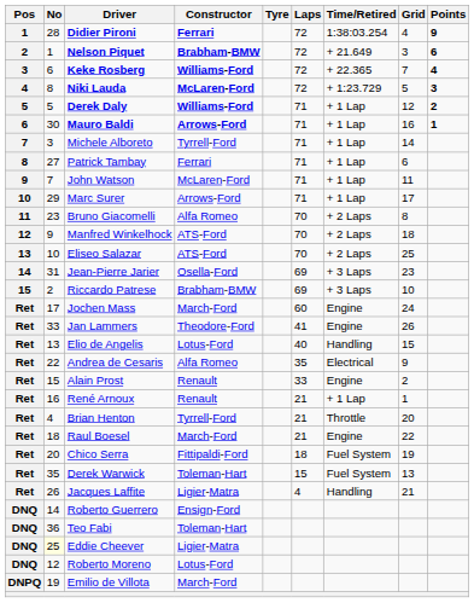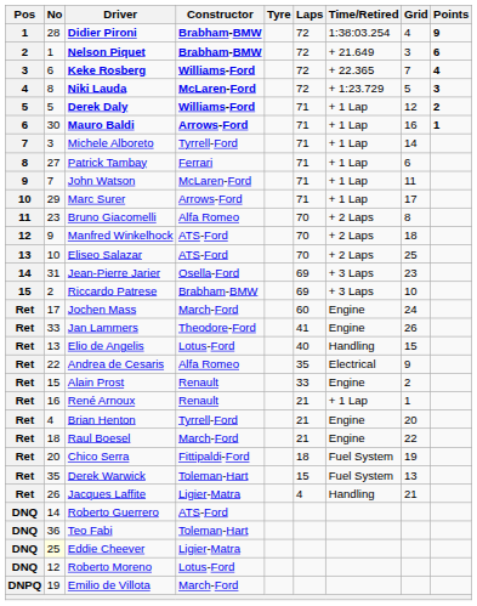 <table class="wikitable" style="font-size:95%;">
 <tr>
 <th>Pos</th>
 <th>No</th>
 <th>Driver</th>
 <th>Constructor</th>
 <th>Tyre</th>
 <th>Laps</th>
 <th>Time/Retired</th>
 <th>Grid</th>
 <th>Points</th>
 </tr>
 <tr>
 <th>1</th>
 <td>28</td>
 <td> <strong><a href='#'>Didier Pironi</a></strong></td>
-<td><strong><a href='#'>Ferrari</a></strong></td>
+<td><strong><a href='#'>Brabham</a>-<a href='#'>BMW</a></strong></td>
 <td></td>
 <td>72</td>
 <td>1:38:03.254</td>
 <td>4</td>
 <td><strong>9</strong></td>
 </tr>
 <tr>
 <th>2</th>
 <td>1</td>
 <td> <strong><a href='#'>Nelson Piquet</a></strong></td>
 <td><strong><a href='#'>Brabham</a>-<a href='#'>BMW</a></strong></td>
 <td></td>
 <td>72</td>
 <td>+ 21.649</td>
 <td>3</td>
 <td><strong>6</strong></td>
 </tr>
 <tr>
 <th>3</th>
 <td>6</td>
 <td> <strong><a href='#'>Keke Rosberg</a></strong></td>
 <td><strong><a href='#'>Williams</a>-<a href='#'>Ford</a></strong></td>
 <td></td>
 <td>72</td>
 <td>+ 22.365</td>
 <td>7</td>
 <td><strong>4</strong></td>
 </tr>
 <tr>
 <th>4</th>
 <td>8</td>
 <td> <strong><a href='#'>Niki Lauda</a></strong></td>
 <td><strong><a href='#'>McLaren</a>-<a href='#'>Ford</a></strong></td>
 <td></td>
 <td>72</td>
 <td>+ 1:23.729</td>
 <td>5</td>
 <td><strong>3</strong></td>
 </tr>
 <tr>
 <th>5</th>
 <td>5</td>
 <td> <strong><a href='#'>Derek Daly</a></strong></td>
 <td><strong><a href='#'>Williams</a>-<a href='#'>Ford</a></strong></td>
 <td></td>
 <td>71</td>
 <td>+ 1 Lap</td>
 <td>12</td>
 <td><strong>2</strong></td>
 </tr>
 <tr>
 <th>6</th>
 <td>30</td>
 <td> <strong><a href='#'>Mauro Baldi</a></strong></td>
 <td><strong><a href='#'>Arrows</a>-<a href='#'>Ford</a></strong></td>
 <td></td>
 <td>71</td>
 <td>+ 1 Lap</td>
 <td>16</td>
 <td><strong>1</strong></td>
 </tr>
 <tr>
 <th>7</th>
 <td>3</td>
 <td> <a href='#'>Michele Alboreto</a></td>
 <td><a href='#'>Tyrrell</a>-<a href='#'>Ford</a></td>
 <td></td>
 <td>71</td>
 <td>+ 1 Lap</td>
 <td>14</td>
 <td> </td>
 </tr>
 <tr>
 <th>8</th>
 <td>27</td>
 <td> <a href='#'>Patrick Tambay</a></td>
 <td><a href='#'>Ferrari</a></td>
 <td></td>
 <td>71</td>
 <td>+ 1 Lap</td>
 <td>6</td>
 <td> </td>
 </tr>
 <tr>
 <th>9</th>
 <td>7</td>
 <td> <a href='#'>John Watson</a></td>
 <td><a href='#'>McLaren</a>-<a href='#'>Ford</a></td>
 <td></td>
 <td>71</td>
 <td>+ 1 Lap</td>
 <td>11</td>
 <td> </td>
 </tr>
 <tr>
 <th>10</th>
 <td>29</td>
 <td> <a href='#'>Marc Surer</a></td>
 <td><a href='#'>Arrows</a>-<a href='#'>Ford</a></td>
 <td></td>
 <td>71</td>
 <td>+ 1 Lap</td>
 <td>17</td>
 <td> </td>
 </tr>
 <tr>
 <th>11</th>
 <td>23</td>
 <td> <a href='#'>Bruno Giacomelli</a></td>
 <td><a href='#'>Alfa Romeo</a></td>
 <td></td>
 <td>70</td>
 <td>+ 2 Laps</td>
 <td>8</td>
 <td> </td>
 </tr>
 <tr>
 <th>12</th>
 <td>9</td>
 <td> <a href='#'>Manfred Winkelhock</a></td>
 <td><a href='#'>ATS</a>-<a href='#'>Ford</a></td>
 <td></td>
 <td>70</td>
 <td>+ 2 Laps</td>
 <td>18</td>
 <td> </td>
 </tr>
 <tr>
 <th>13</th>
 <td>10</td>
 <td> <a href='#'>Eliseo Salazar</a></td>
 <td><a href='#'>ATS</a>-<a href='#'>Ford</a></td>
 <td></td>
 <td>70</td>
 <td>+ 2 Laps</td>
 <td>25</td>
 <td> </td>
 </tr>
 <tr>
 <th>14</th>
 <td>31</td>
 <td> <a href='#'>Jean-Pierre Jarier</a></td>
 <td><a href='#'>Osella</a>-<a href='#'>Ford</a></td>
 <td></td>
 <td>69</td>
 <td>+ 3 Laps</td>
 <td>23</td>
 <td> </td>
 </tr>
 <tr>
 <th>15</th>
 <td>2</td>
 <td> <a href='#'>Riccardo Patrese</a></td>
 <td><a href='#'>Brabham</a>-<a href='#'>BMW</a></td>
 <td></td>
 <td>69</td>
 <td>+ 3 Laps</td>
 <td>10</td>
 <td> </td>
 </tr>
 <tr>
 <th>Ret</th>
 <td>17</td>
 <td> <a href='#'>Jochen Mass</a></td>
 <td><a href='#'>March</a>-<a href='#'>Ford</a></td>
 <td></td>
 <td>60</td>
 <td>Engine</td>
 <td>24</td>
 <td> </td>
 </tr>
 <tr>
 <th>Ret</th>
 <td>33</td>
 <td> <a href='#'>Jan Lammers</a></td>
 <td><a href='#'>Theodore</a>-<a href='#'>Ford</a></td>
 <td></td>
 <td>41</td>
 <td>Engine</td>
 <td>26</td>
 <td> </td>
 </tr>
 <tr>
 <th>Ret</th>
 <td>13</td>
 <td> <a href='#'>Elio de Angelis</a></td>
 <td><a href='#'>Lotus</a>-<a href='#'>Ford</a></td>
 <td></td>
 <td>40</td>
 <td>Handling</td>
 <td>15</td>
 <td> </td>
 </tr>
 <tr>
 <th>Ret</th>
 <td>22</td>
 <td> <a href='#'>Andrea de Cesaris</a></td>
 <td><a href='#'>Alfa Romeo</a></td>
 <td></td>
 <td>35</td>
 <td>Electrical</td>
 <td>9</td>
 <td> </td>
 </tr>
 <tr>
 <th>Ret</th>
 <td>15</td>
 <td> <a href='#'>Alain Prost</a></td>
 <td><a href='#'>Renault</a></td>
 <td></td>
 <td>33</td>
 <td>Engine</td>
 <td>2</td>
 <td> </td>
 </tr>
 <tr>
 <th>Ret</th>
 <td>16</td>
 <td> <a href='#'>René Arnoux</a></td>
 <td><a href='#'>Renault</a></td>
 <td></td>
 <td>21</td>
 <td>+ 1 Lap</td>
 <td>1</td>
 <td> </td>
 </tr>
 <tr>
 <th>Ret</th>
 <td>4</td>
 <td> <a href='#'>Brian Henton</a></td>
 <td><a href='#'>Tyrrell</a>-<a href='#'>Ford</a></td>
 <td></td>
 <td>21</td>
-<td>Throttle</td>
+<td>Engine</td>
 <td>20</td>
 <td> </td>
 </tr>
 <tr>
 <th>Ret</th>
 <td>18</td>
 <td> <a href='#'>Raul Boesel</a></td>
 <td><a href='#'>March</a>-<a href='#'>Ford</a></td>
 <td></td>
 <td>21</td>
 <td>Engine</td>
 <td>22</td>
 <td> </td>
 </tr>
 <tr>
 <th>Ret</th>
 <td>20</td>
 <td> <a href='#'>Chico Serra</a></td>
 <td><a href='#'>Fittipaldi</a>-<a href='#'>Ford</a></td>
 <td></td>
 <td>18</td>
 <td>Fuel System</td>
 <td>19</td>
 <td> </td>
 </tr>
 <tr>
 <th>Ret</th>
 <td>35</td>
 <td> <a href='#'>Derek Warwick</a></td>
 <td><a href='#'>Toleman</a>-<a href='#'>Hart</a></td>
 <td></td>
 <td>15</td>
 <td>Fuel System</td>
 <td>13</td>
 <td> </td>
 </tr>
 <tr>
 <th>Ret</th>
 <td>26</td>
 <td> <a href='#'>Jacques Laffite</a></td>
 <td><a href='#'>Ligier</a>-<a href='#'>Matra</a></td>
 <td></td>
 <td>4</td>
 <td>Handling</td>
 <td>21</td>
 <td> </td>
 </tr>
 <tr>
 <th>DNQ</th>
 <td>14</td>
 <td> <a href='#'>Roberto Guerrero</a></td>
-<td><a href='#'>Ensign</a>-<a href='#'>Ford</a></td>
+<td><a href='#'>ATS</a>-<a href='#'>Ford</a></td>
 <td></td>
 <td> </td>
 <td></td>
 <td></td>
 <td> </td>
 </tr>
 <tr>
 <th>DNQ</th>
 <td>36</td>
 <td> <a href='#'>Teo Fabi</a></td>
 <td><a href='#'>Toleman</a>-<a href='#'>Hart</a></td>
 <td></td>
 <td> </td>
 <td></td>
 <td></td>
 <td> </td>
 </tr>
 <tr>
 <th>DNQ</th>
 <td style="background: lightyellow;">25</td>
 <td> <a href='#'>Eddie Cheever</a></td>
 <td><a href='#'>Ligier</a>-<a href='#'>Matra</a></td>
 <td></td>
 <td> </td>
 <td></td>
 <td></td>
 <td> </td>
 </tr>
 <tr>
 <th>DNQ</th>
 <td>12</td>
 <td> <a href='#'>Roberto Moreno</a></td>
 <td><a href='#'>Lotus</a>-<a href='#'>Ford</a></td>
 <td></td>
 <td> </td>
 <td></td>
 <td></td>
 <td> </td>
 </tr>
 <tr>
 <th>DNPQ</th>
 <td>19</td>
 <td> <a href='#'>Emilio de Villota</a></td>
 <td><a href='#'>March</a>-<a href='#'>Ford</a></td>
 <td></td>
 <td> </td>
 <td> </td>
 <td> </td>
 <td> </td>
 </tr>
 <tr>
 <th colspan="9"></th>
 </tr>
 </table>
